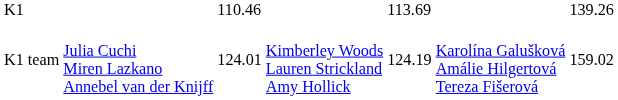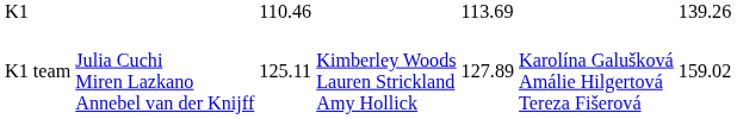 <table>
 <tr>
 <td>K1</td>
 <td></td>
 <td>110.46</td>
 <td></td>
 <td>113.69</td>
 <td></td>
 <td>139.26</td>
 </tr>
 <tr>
 <td>K1 team</td>
 <td><br><a href='#'>Julia Cuchi</a><br><a href='#'>Miren Lazkano</a><br><a href='#'>Annebel van der Knijff</a></td>
-<td>124.01</td>
+<td>125.11</td>
 <td><br><a href='#'>Kimberley Woods</a><br><a href='#'>Lauren Strickland</a><br><a href='#'>Amy Hollick</a></td>
-<td>124.19</td>
+<td>127.89</td>
 <td><br><a href='#'>Karolína Galušková</a><br><a href='#'>Amálie Hilgertová</a><br><a href='#'>Tereza Fišerová</a></td>
 <td>159.02</td>
 </tr>
 </table>
